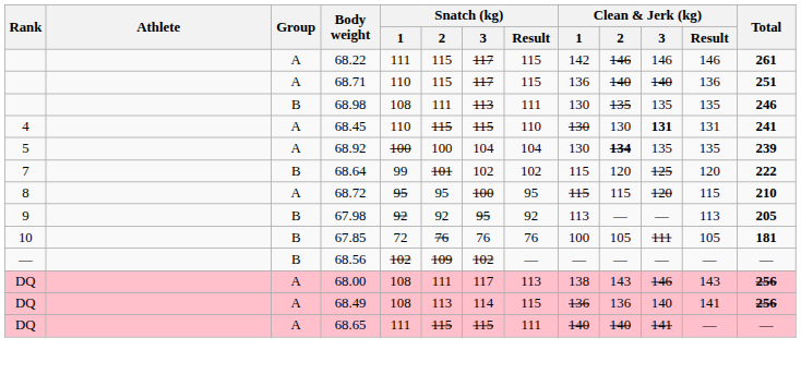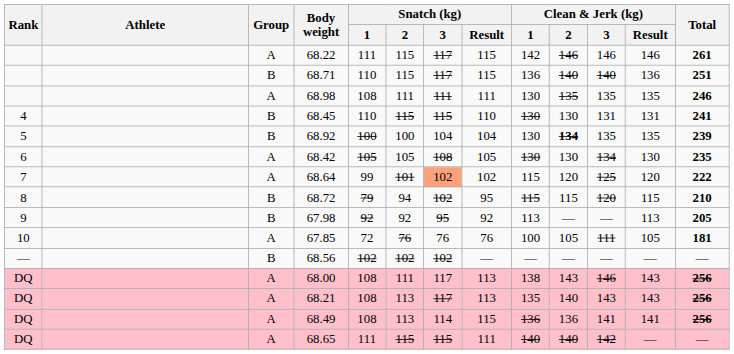 <table class = "wikitable" style="text-align:center;">
 <tr>
 <th rowspan=2 width=40>Rank</th>
 <th rowspan=2 width=250>Athlete</th>
 <th rowspan=2 width=50>Group</th>
 <th rowspan=2 width=60>Body weight</th>
 <th colspan=4>Snatch (kg)</th>
 <th colspan=4>Clean & Jerk (kg)</th>
 <th rowspan=2 width=60>Total</th>
 </tr>
 <tr>
 <th width=40>1</th>
 <th width=40>2</th>
 <th width=40>3</th>
 <th width=55>Result</th>
 <th width=40>1</th>
 <th width=40>2</th>
 <th width=40>3</th>
 <th width=55>Result</th>
 </tr>
 <tr>
 <td></td>
 <td align=left></td>
 <td>A</td>
 <td>68.22</td>
 <td>111</td>
 <td>115</td>
 <td><s>117</s></td>
 <td>115</td>
 <td>142</td>
 <td><s>146</s></td>
 <td>146</td>
 <td>146</td>
 <td><strong>261</strong></td>
 </tr>
 <tr>
 <td></td>
 <td align=left></td>
-<td>A</td>
+<td>B</td>
 <td>68.71</td>
 <td>110</td>
 <td>115</td>
 <td><s>117</s></td>
 <td>115</td>
 <td>136</td>
 <td><s>140</s></td>
 <td><s>140</s></td>
 <td>136</td>
 <td><strong>251</strong></td>
 </tr>
 <tr>
 <td></td>
 <td align=left></td>
-<td>B</td>
+<td>A</td>
 <td>68.98</td>
 <td>108</td>
 <td>111</td>
-<td><s>113</s></td>
+<td><s>111</s></td>
 <td>111</td>
 <td>130</td>
 <td><s>135</s></td>
 <td>135</td>
 <td>135</td>
 <td><strong>246</strong></td>
 </tr>
 <tr>
 <td>4</td>
 <td align=left></td>
-<td>A</td>
+<td>B</td>
 <td>68.45</td>
 <td>110</td>
 <td><s>115</s></td>
 <td><s>115</s></td>
 <td>110</td>
 <td><s>130</s></td>
 <td>130</td>
-<td><strong>131</strong></td>
+<td>131</td>
 <td>131</td>
 <td><strong>241</strong></td>
 </tr>
 <tr>
 <td>5</td>
 <td align=left></td>
-<td>A</td>
+<td>B</td>
 <td>68.92</td>
 <td><s>100</s></td>
 <td>100</td>
 <td>104</td>
 <td>104</td>
 <td>130</td>
 <td><strong><s>134</s></strong></td>
 <td>135</td>
 <td>135</td>
 <td><strong>239</strong></td>
 </tr>
 <tr>
+<td>6</td>
+<td align=left></td>
+<td>A</td>
+<td>68.42</td>
+<td><s>105</s></td>
+<td>105</td>
+<td><s>108</s></td>
+<td>105</td>
+<td><s>130</s></td>
+<td>130</td>
+<td><s>134</s></td>
+<td>130</td>
+<td><strong>235</strong></td>
+</tr>
+<tr>
 <td>7</td>
 <td align=left></td>
-<td>B</td>
+<td>A</td>
 <td>68.64</td>
 <td>99</td>
 <td><s>101</s></td>
-<td>102</td>
+<td style="background: lightsalmon;">102</td>
 <td>102</td>
 <td>115</td>
 <td>120</td>
 <td><s>125</s></td>
 <td>120</td>
 <td><strong>222</strong></td>
 </tr>
 <tr>
 <td>8</td>
 <td align=left></td>
-<td>A</td>
+<td>B</td>
 <td>68.72</td>
-<td><s>95</s></td>
-<td>95</td>
-<td><s>100</s></td>
+<td><s>79</s></td>
+<td>94</td>
+<td><s>102</s></td>
 <td>95</td>
 <td><s>115</s></td>
 <td>115</td>
 <td><s>120</s></td>
 <td>115</td>
 <td><strong>210</strong></td>
 </tr>
 <tr>
 <td>9</td>
 <td align=left></td>
 <td>B</td>
 <td>67.98</td>
 <td><s>92</s></td>
 <td>92</td>
 <td><s>95</s></td>
 <td>92</td>
 <td>113</td>
 <td>—</td>
 <td>—</td>
 <td>113</td>
 <td><strong>205</strong></td>
 </tr>
 <tr>
 <td>10</td>
 <td align=left></td>
-<td>B</td>
+<td>A</td>
 <td>67.85</td>
 <td>72</td>
 <td><s>76</s></td>
 <td>76</td>
 <td>76</td>
 <td>100</td>
 <td>105</td>
 <td><s>111</s></td>
 <td>105</td>
 <td><strong>181</strong></td>
 </tr>
 <tr>
 <td>—</td>
 <td align=left></td>
 <td>B</td>
 <td>68.56</td>
 <td><s>102</s></td>
-<td><s>109</s></td>
+<td><s>102</s></td>
 <td><s>102</s></td>
 <td>—</td>
 <td>—</td>
 <td>—</td>
 <td>—</td>
 <td>—</td>
 <td>—</td>
 </tr>
 <tr bgcolor=pink>
 <td>DQ</td>
 <td align=left></td>
 <td>A</td>
 <td>68.00</td>
 <td>108</td>
 <td>111</td>
 <td>117</td>
 <td>113</td>
 <td>138</td>
 <td>143</td>
 <td><s>146</s></td>
 <td>143</td>
 <td><s><strong>256</strong></s></td>
 </tr>
 <tr bgcolor=pink>
 <td>DQ</td>
 <td align=left></td>
 <td>A</td>
+<td>68.21</td>
+<td>108</td>
+<td>113</td>
+<td><s>117</s></td>
+<td>113</td>
+<td>135</td>
+<td>140</td>
+<td>143</td>
+<td>143</td>
+<td><s><strong>256</strong></s></td>
+</tr>
+<tr bgcolor=pink>
+<td>DQ</td>
+<td align=left></td>
+<td>A</td>
 <td>68.49</td>
 <td>108</td>
 <td>113</td>
 <td>114</td>
 <td>115</td>
 <td><s>136</s></td>
 <td>136</td>
-<td>140</td>
+<td>141</td>
 <td>141</td>
 <td><s><strong>256</strong></s></td>
 </tr>
 <tr bgcolor=pink>
 <td>DQ</td>
 <td align=left></td>
 <td>A</td>
 <td>68.65</td>
 <td>111</td>
 <td><s>115</s></td>
 <td><s>115</s></td>
 <td>111</td>
 <td><s>140</s></td>
 <td><s>140</s></td>
-<td><s>141</s></td>
+<td><s>142</s></td>
 <td>—</td>
 <td>—</td>
 </tr>
 </table>
